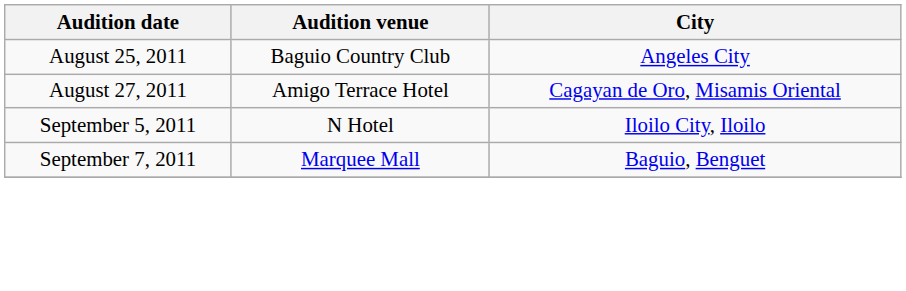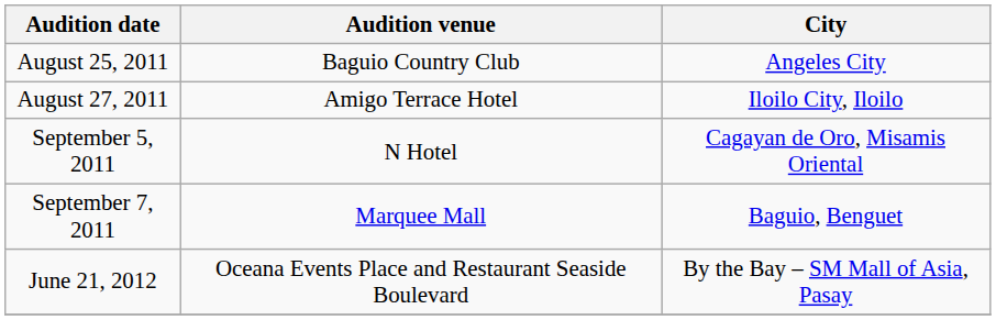 <table class="wikitable" style="text-align:center; font-size:90%; width:70%;">
 <tr>
 <th>Audition date</th>
 <th>Audition venue</th>
 <th>City</th>
 </tr>
 <tr>
 <td>August 25, 2011</td>
 <td>Baguio Country Club</td>
 <td><a href='#'>Angeles City</a></td>
 </tr>
 <tr>
 <td>August 27, 2011</td>
 <td>Amigo Terrace Hotel</td>
-<td><a href='#'>Cagayan de Oro</a>, <a href='#'>Misamis Oriental</a></td>
+<td><a href='#'>Iloilo City</a>, <a href='#'>Iloilo</a></td>
 </tr>
 <tr>
 <td>September 5, 2011</td>
 <td>N Hotel</td>
-<td><a href='#'>Iloilo City</a>, <a href='#'>Iloilo</a></td>
+<td><a href='#'>Cagayan de Oro</a>, <a href='#'>Misamis Oriental</a></td>
 </tr>
 <tr>
 <td>September 7, 2011</td>
 <td><a href='#'>Marquee Mall</a></td>
 <td><a href='#'>Baguio</a>, <a href='#'>Benguet</a></td>
 </tr>
 <tr>
+<td>June 21, 2012</td>
+<td>Oceana Events Place and Restaurant Seaside Boulevard</td>
+<td>By the Bay – <a href='#'>SM Mall of Asia</a>, <a href='#'>Pasay</a></td>
+</tr>
+<tr>
 </tr>
 </table>
